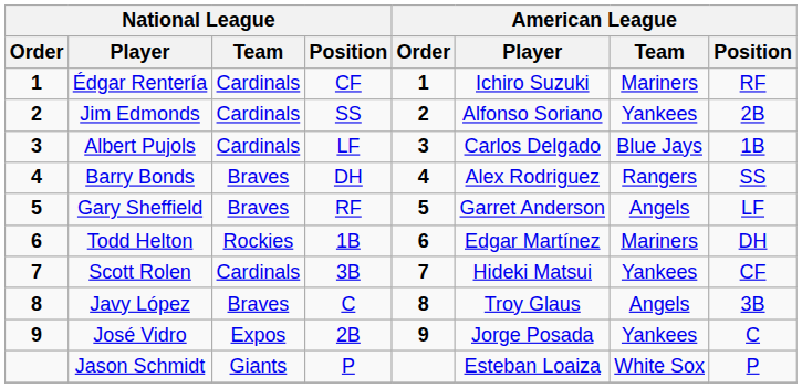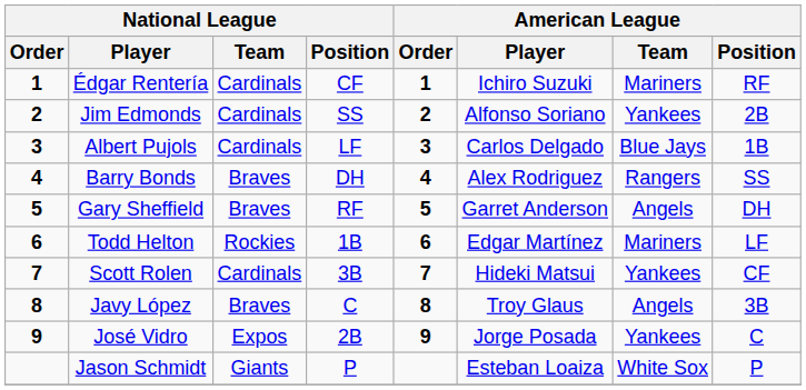 <table class="wikitable" style="font-size: 100%; text-align:right;">
 <tr>
 <th colspan="4">National League</th>
 <th colspan="4">American League</th>
 </tr>
 <tr>
 <th>Order</th>
 <th>Player</th>
 <th>Team</th>
 <th>Position</th>
 <th>Order</th>
 <th>Player</th>
 <th>Team</th>
 <th>Position</th>
 </tr>
 <tr>
 <td align="center"><strong>1</strong></td>
 <td align="center"><a href='#'>Édgar Rentería</a></td>
 <td align="center"><a href='#'>Cardinals</a></td>
 <td align="center"><a href='#'>CF</a></td>
 <td align="center"><strong>1</strong></td>
 <td align="center"><a href='#'>Ichiro Suzuki</a></td>
 <td align="center"><a href='#'>Mariners</a></td>
 <td align="center"><a href='#'>RF</a></td>
 </tr>
 <tr>
 <td align="center"><strong>2</strong></td>
 <td align="center"><a href='#'>Jim Edmonds</a></td>
 <td align="center"><a href='#'>Cardinals</a></td>
 <td align="center"><a href='#'>SS</a></td>
 <td align="center"><strong>2</strong></td>
 <td align="center"><a href='#'>Alfonso Soriano</a></td>
 <td align="center"><a href='#'>Yankees</a></td>
 <td align="center"><a href='#'>2B</a></td>
 </tr>
 <tr>
 <td align="center"><strong>3</strong></td>
 <td align="center"><a href='#'>Albert Pujols</a></td>
 <td align="center"><a href='#'>Cardinals</a></td>
 <td align="center"><a href='#'>LF</a></td>
 <td align="center"><strong>3</strong></td>
 <td align="center"><a href='#'>Carlos Delgado</a></td>
 <td align="center"><a href='#'>Blue Jays</a></td>
 <td align="center"><a href='#'>1B</a></td>
 </tr>
 <tr>
 <td align="center"><strong>4</strong></td>
 <td align="center"><a href='#'>Barry Bonds</a></td>
 <td align="center"><a href='#'>Braves</a></td>
 <td align="center"><a href='#'>DH</a></td>
 <td align="center"><strong>4</strong></td>
 <td align="center"><a href='#'>Alex Rodriguez</a></td>
 <td align="center"><a href='#'>Rangers</a></td>
 <td align="center"><a href='#'>SS</a></td>
 </tr>
 <tr>
 <td align="center"><strong>5</strong></td>
 <td align="center"><a href='#'>Gary Sheffield</a></td>
 <td align="center"><a href='#'>Braves</a></td>
 <td align="center"><a href='#'>RF</a></td>
 <td align="center"><strong>5</strong></td>
 <td align="center"><a href='#'>Garret Anderson</a></td>
 <td align="center"><a href='#'>Angels</a></td>
-<td align="center"><a href='#'>LF</a></td>
+<td align="center"><a href='#'>DH</a></td>
 </tr>
 <tr>
 <td align="center"><strong>6</strong></td>
 <td align="center"><a href='#'>Todd Helton</a></td>
 <td align="center"><a href='#'>Rockies</a></td>
 <td align="center"><a href='#'>1B</a></td>
 <td align="center"><strong>6</strong></td>
 <td align="center"><a href='#'>Edgar Martínez</a></td>
 <td align="center"><a href='#'>Mariners</a></td>
-<td align="center"><a href='#'>DH</a></td>
+<td align="center"><a href='#'>LF</a></td>
 </tr>
 <tr>
 <td align="center"><strong>7</strong></td>
 <td align="center"><a href='#'>Scott Rolen</a></td>
 <td align="center"><a href='#'>Cardinals</a></td>
 <td align="center"><a href='#'>3B</a></td>
 <td align="center"><strong>7</strong></td>
 <td align="center"><a href='#'>Hideki Matsui</a></td>
 <td align="center"><a href='#'>Yankees</a></td>
 <td align="center"><a href='#'>CF</a></td>
 </tr>
 <tr>
 <td align="center"><strong>8</strong></td>
 <td align="center"><a href='#'>Javy López</a></td>
 <td align="center"><a href='#'>Braves</a></td>
 <td align="center"><a href='#'>C</a></td>
 <td align="center"><strong>8</strong></td>
 <td align="center"><a href='#'>Troy Glaus</a></td>
 <td align="center"><a href='#'>Angels</a></td>
 <td align="center"><a href='#'>3B</a></td>
 </tr>
 <tr>
 <td align="center"><strong>9</strong></td>
 <td align="center"><a href='#'>José Vidro</a></td>
 <td align="center"><a href='#'>Expos</a></td>
 <td align="center"><a href='#'>2B</a></td>
 <td align="center"><strong>9</strong></td>
 <td align="center"><a href='#'>Jorge Posada</a></td>
 <td align="center"><a href='#'>Yankees</a></td>
 <td align="center"><a href='#'>C</a></td>
 </tr>
 <tr>
 <td align="center"></td>
 <td align="center"><a href='#'>Jason Schmidt</a></td>
 <td align="center"><a href='#'>Giants</a></td>
 <td align="center"><a href='#'>P</a></td>
 <td align="center"></td>
 <td align="center"><a href='#'>Esteban Loaiza</a></td>
 <td align="center"><a href='#'>White Sox</a></td>
 <td align="center"><a href='#'>P</a></td>
 </tr>
 <tr>
 </tr>
 </table>
